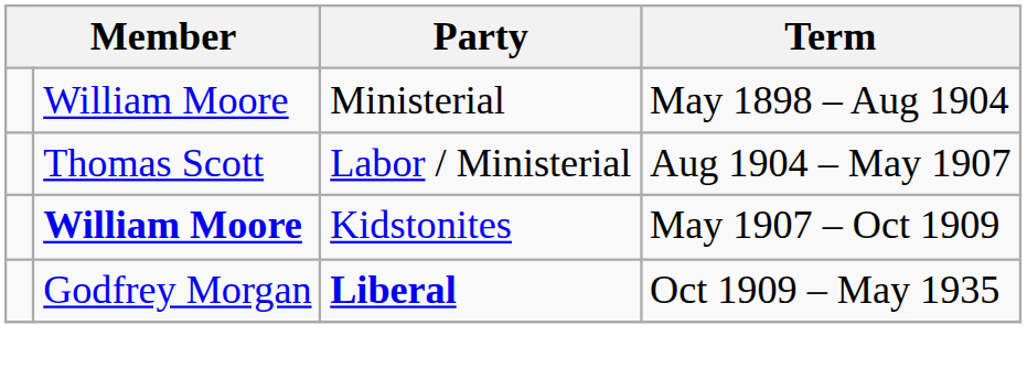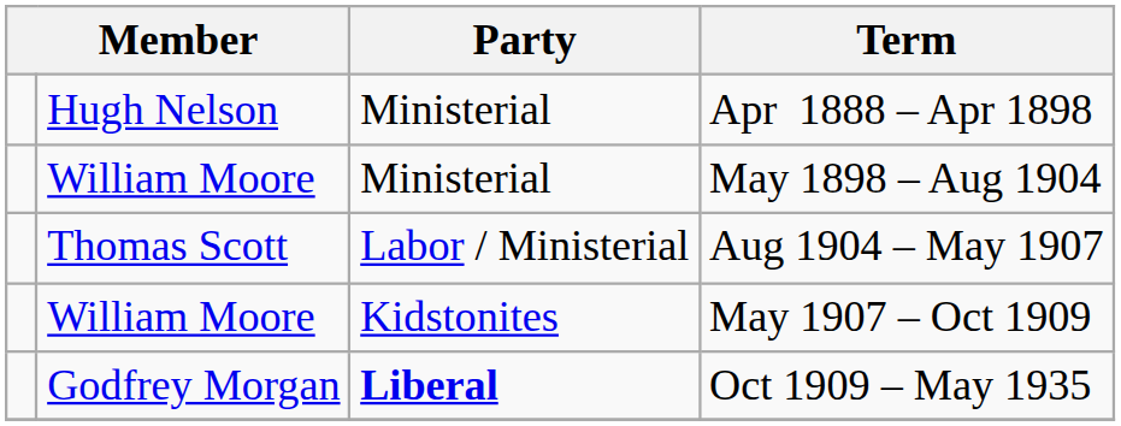 <table class="wikitable">
 <tr>
 <th colspan="2">Member</th>
 <th>Party</th>
 <th>Term</th>
+</tr>
+<tr>
+<td> </td>
+<td><a href='#'>Hugh Nelson</a></td>
+<td>Ministerial</td>
+<td>Apr  1888 – Apr 1898</td>
 </tr>
 <tr>
 <td> </td>
 <td><a href='#'>William Moore</a></td>
 <td>Ministerial</td>
 <td>May 1898 – Aug 1904</td>
 </tr>
 <tr>
 <td> </td>
 <td><a href='#'>Thomas Scott</a></td>
 <td><a href='#'>Labor</a> / Ministerial</td>
 <td>Aug 1904 – May 1907</td>
 </tr>
 <tr>
 <td> </td>
-<td><strong><a href='#'>William Moore</a></strong></td>
+<td><a href='#'>William Moore</a></td>
 <td><a href='#'>Kidstonites</a></td>
 <td>May 1907 – Oct 1909</td>
 </tr>
 <tr>
 <td> </td>
 <td><a href='#'>Godfrey Morgan</a></td>
 <td><strong><a href='#'>Liberal</a></strong></td>
 <td>Oct 1909 – May 1935</td>
 </tr>
 <tr>
 </tr>
 </table>
